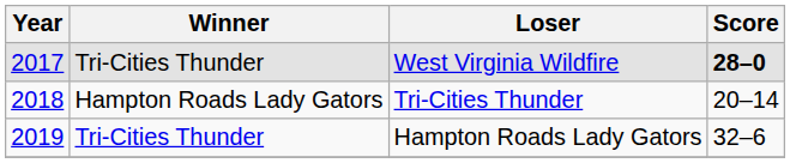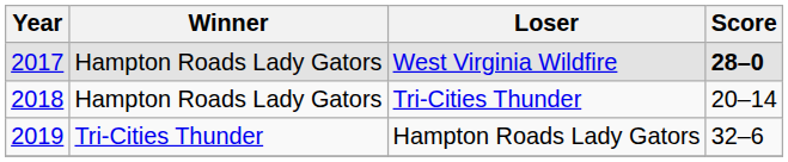 <table class="wikitable">
 <tr>
 <th>Year</th>
 <th>Winner</th>
 <th>Loser</th>
 <th>Score</th>
 </tr>
 <tr style="background: #e3e3e3;">
 <td><a href='#'>2017</a></td>
-<td>Tri-Cities Thunder</td>
+<td>Hampton Roads Lady Gators</td>
 <td><a href='#'>West Virginia Wildfire</a></td>
 <td><strong>28–0</strong></td>
 </tr>
 <tr>
 <td><a href='#'>2018</a></td>
 <td>Hampton Roads Lady Gators</td>
 <td><a href='#'>Tri-Cities Thunder</a></td>
 <td>20–14</td>
 </tr>
 <tr>
 <td><a href='#'>2019</a></td>
 <td><a href='#'>Tri-Cities Thunder</a></td>
 <td>Hampton Roads Lady Gators</td>
 <td>32–6</td>
 </tr>
 <tr>
 </tr>
 </table>
